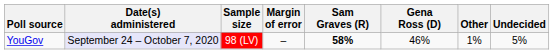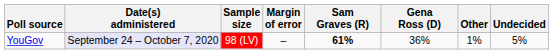 <table class="wikitable" style="font-size:90%;text-align:center;">
 <tr valign=bottom>
 <th>Poll source</th>
 <th>Date(s)<br>administered</th>
 <th>Sample<br>size</th>
 <th>Margin<br>of error</th>
 <th style="width:100px;">Sam<br>Graves (R)</th>
 <th style="width:100px;">Gena<br>Ross (D)</th>
 <th>Other</th>
 <th>Undecided</th>
 </tr>
 <tr>
 <td style="text-align:left;"><a href='#'>YouGov</a></td>
 <td style="background: lavender;">September 24 – October 7, 2020</td>
 <td style="background: red; color: white;">98 (LV)</td>
 <td>–</td>
-<td><strong>58%</strong></td>
-<td>46%</td>
+<td><strong>61%</strong></td>
+<td>36%</td>
 <td>1%</td>
 <td>5%</td>
 </tr>
 </table>
